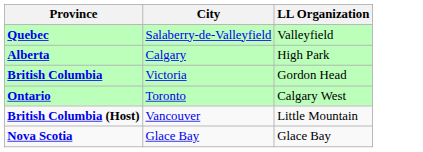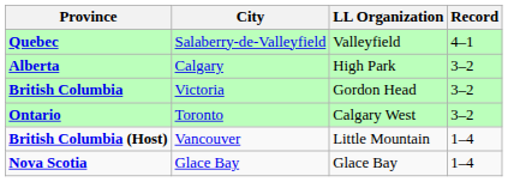 <table class="wikitable">
 <tr>
 <th>Province</th>
 <th>City</th>
 <th>LL Organization</th>
+<th>Record</th>
 </tr>
 <tr bgcolor=#bbffbb>
 <td><strong> <a href='#'>Quebec</a></strong></td>
 <td><a href='#'>Salaberry-de-Valleyfield</a></td>
 <td>Valleyfield</td>
+<td>4–1</td>
 </tr>
 <tr bgcolor=#bbffbb>
 <td><strong> <a href='#'>Alberta</a></strong></td>
 <td><a href='#'>Calgary</a></td>
 <td>High Park</td>
+<td>3–2</td>
 </tr>
 <tr bgcolor=#bbffbb>
 <td><strong> <a href='#'>British Columbia</a></strong></td>
 <td><a href='#'>Victoria</a></td>
 <td>Gordon Head</td>
+<td>3–2</td>
 </tr>
 <tr bgcolor=#bbffbb>
 <td><strong> <a href='#'>Ontario</a></strong></td>
 <td><a href='#'>Toronto</a></td>
 <td>Calgary West</td>
+<td>3–2</td>
 </tr>
 <tr>
 <td><strong> <a href='#'>British Columbia</a> (Host)</strong></td>
 <td><a href='#'>Vancouver</a></td>
 <td>Little Mountain</td>
+<td>1–4</td>
 </tr>
 <tr>
 <td><strong> <a href='#'>Nova Scotia</a></strong></td>
 <td><a href='#'>Glace Bay</a></td>
 <td>Glace Bay</td>
+<td>1–4</td>
 </tr>
 </table>
